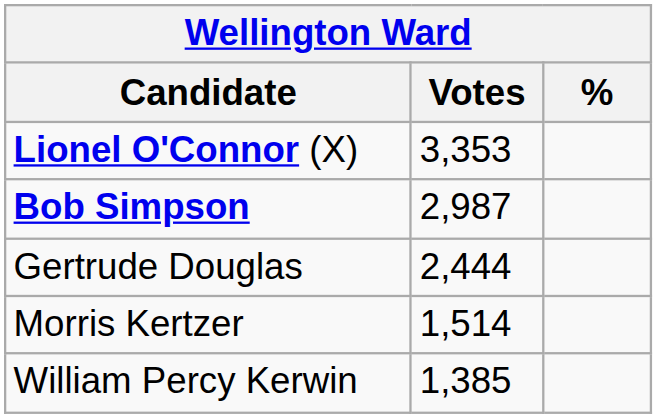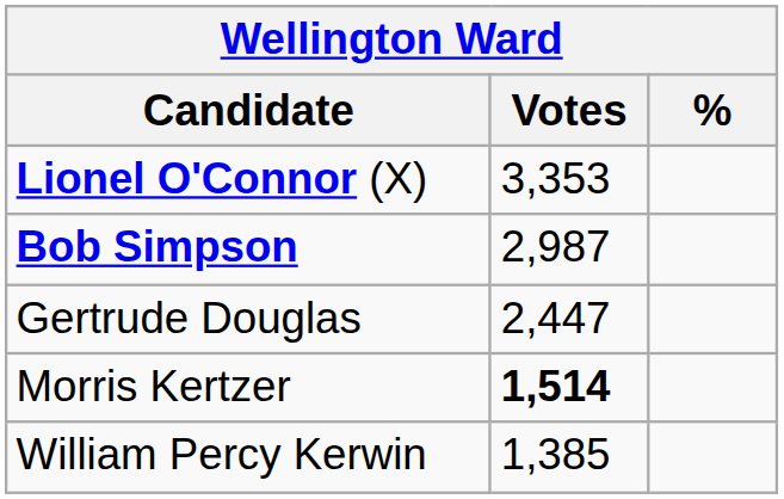 <table class="wikitable">
 <tr>
 <th colspan="3"><a href='#'>Wellington Ward</a></th>
 </tr>
 <tr>
 <th style="width: 170px">Candidate</th>
 <th style="width: 50px">Votes</th>
 <th style="width: 40px">%</th>
 </tr>
 <tr>
 <td><strong><a href='#'>Lionel O'Connor</a></strong> (X)</td>
 <td>3,353</td>
 <td></td>
 </tr>
 <tr>
 <td><strong><a href='#'>Bob Simpson</a></strong></td>
 <td>2,987</td>
 <td></td>
 </tr>
 <tr>
 <td>Gertrude Douglas</td>
-<td>2,444</td>
+<td>2,447</td>
 <td></td>
 </tr>
 <tr>
 <td>Morris Kertzer</td>
-<td>1,514</td>
+<td><strong>1,514</strong></td>
 <td></td>
 </tr>
 <tr>
 <td>William Percy Kerwin</td>
 <td>1,385</td>
 </tr>
 </table>
